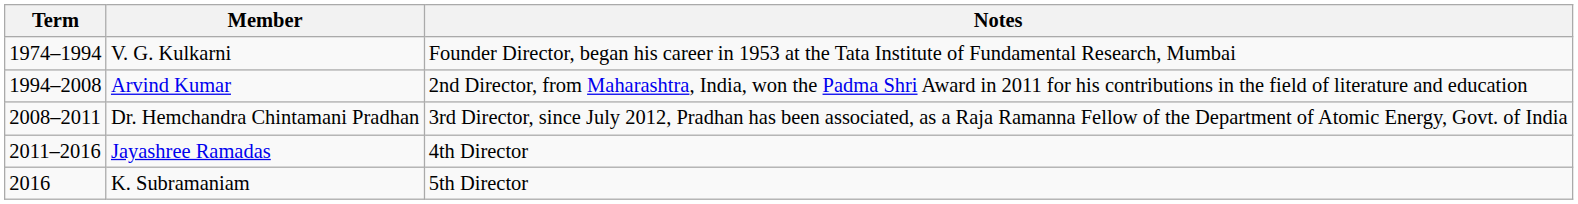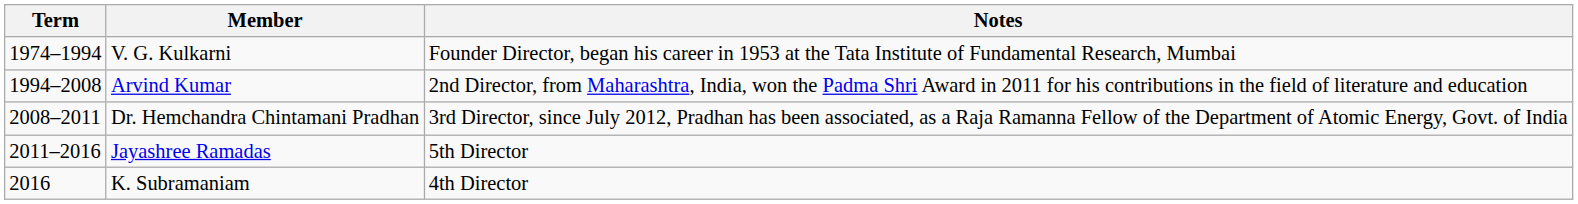 <table class= "wikitable">
 <tr>
 <th>Term</th>
 <th>Member</th>
 <th>Notes</th>
 </tr>
 <tr>
 <td>1974–1994</td>
 <td>V. G. Kulkarni</td>
 <td>Founder Director, began his career in 1953 at the Tata Institute of Fundamental Research, Mumbai</td>
 </tr>
 <tr>
 <td>1994–2008</td>
 <td><a href='#'>Arvind Kumar</a></td>
 <td>2nd Director, from <a href='#'>Maharashtra</a>, India, won the <a href='#'>Padma Shri</a> Award in 2011 for his contributions in the field of literature and education</td>
 </tr>
 <tr>
 <td>2008–2011</td>
 <td>Dr. Hemchandra Chintamani Pradhan</td>
 <td>3rd Director, since July 2012, Pradhan has been associated, as a Raja Ramanna Fellow of the Department of Atomic Energy, Govt. of India</td>
 </tr>
 <tr>
 <td>2011–2016</td>
 <td><a href='#'>Jayashree Ramadas</a></td>
-<td>4th Director</td>
+<td>5th Director</td>
 </tr>
 <tr>
 <td>2016</td>
 <td>K. Subramaniam</td>
-<td>5th Director</td>
+<td>4th Director</td>
 </tr>
 </table>
